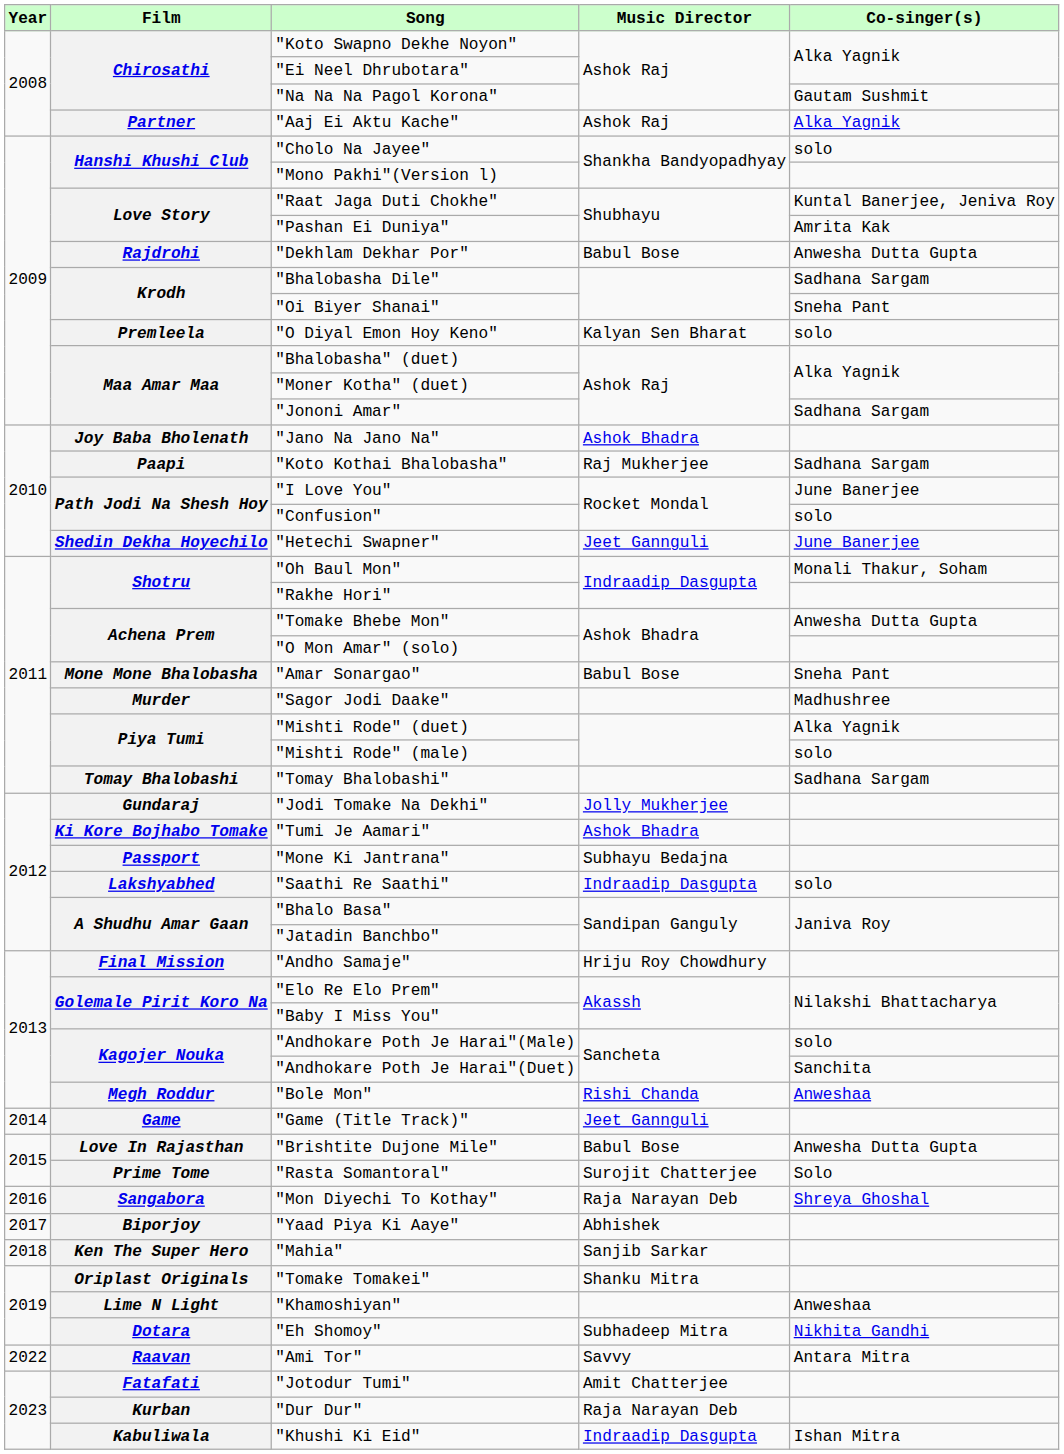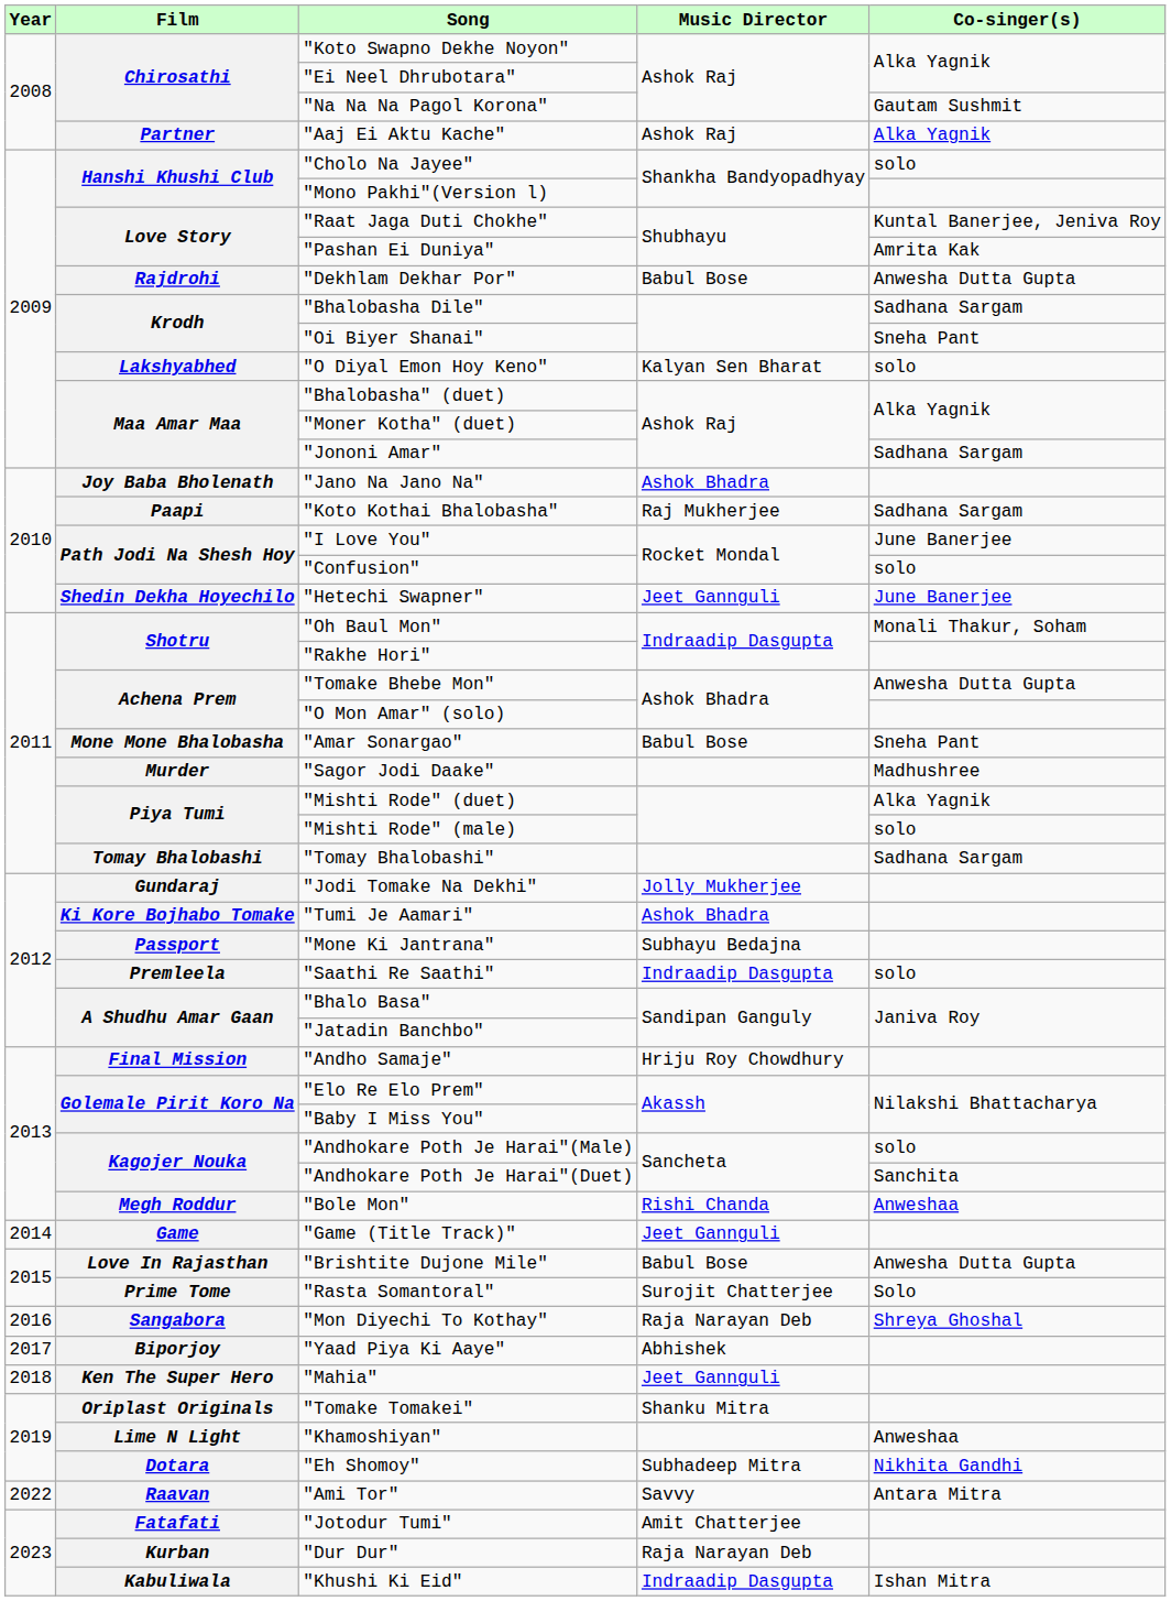 <table class="wikitable sortable">
 <tr>
 <th style="background:#cfc; text-align:center;"><strong>Year</strong></th>
 <th style="background:#cfc; text-align:center;"><strong>Film</strong></th>
 <th style="background:#cfc; text-align:center;"><strong>Song</strong></th>
 <th style="background:#cfc; text-align:center;"><strong>Music Director</strong></th>
 <th style="background:#cfc; text-align:center;"><strong>Co-singer(s)</strong></th>
 </tr>
 <tr>
 <td rowspan="4">2008</td>
 <th rowspan="3"><em><a href='#'>Chirosathi</a></em></th>
 <td>"Koto Swapno Dekhe Noyon"</td>
 <td rowspan="3">Ashok Raj</td>
 <td rowspan="2">Alka Yagnik</td>
 </tr>
 <tr>
 <td>"Ei Neel Dhrubotara"</td>
 </tr>
 <tr>
 <td>"Na Na Na Pagol Korona"</td>
 <td rowspan="1">Gautam Sushmit</td>
 </tr>
 <tr>
 <th><em><a href='#'>Partner</a></em></th>
 <td>"Aaj Ei Aktu Kache"</td>
 <td>Ashok Raj</td>
 <td><a href='#'>Alka Yagnik</a></td>
 </tr>
 <tr>
 <td rowspan="11">2009</td>
 <th rowspan="2"><em><a href='#'>Hanshi Khushi Club</a></em></th>
 <td>"Cholo Na Jayee"</td>
 <td rowspan="2">Shankha Bandyopadhyay</td>
 <td>solo</td>
 </tr>
 <tr>
 <td>"Mono Pakhi"(Version l)</td>
 <td></td>
 </tr>
 <tr>
 <th rowspan="2"><em>Love Story</em></th>
 <td>"Raat Jaga Duti Chokhe"</td>
 <td rowspan="2">Shubhayu</td>
 <td>Kuntal Banerjee, Jeniva Roy</td>
 </tr>
 <tr>
 <td>"Pashan Ei Duniya"</td>
 <td>Amrita Kak</td>
 </tr>
 <tr>
 <th><em><a href='#'>Rajdrohi</a></em></th>
 <td>"Dekhlam Dekhar Por"</td>
 <td>Babul Bose</td>
 <td>Anwesha Dutta Gupta</td>
 </tr>
 <tr>
 <th rowspan="2"><em>Krodh</em></th>
 <td>"Bhalobasha Dile"</td>
 <td rowspan="2"></td>
 <td>Sadhana Sargam</td>
 </tr>
 <tr>
 <td>"Oi Biyer Shanai"</td>
 <td>Sneha Pant</td>
 </tr>
 <tr>
-<th><em>Premleela</em></th>
+<th><em><a href='#'>Lakshyabhed</a></em></th>
 <td>"O Diyal Emon Hoy Keno"</td>
 <td>Kalyan Sen Bharat</td>
 <td>solo</td>
 </tr>
 <tr>
 <th rowspan="3"><em>Maa Amar Maa</em></th>
 <td>"Bhalobasha" (duet)</td>
 <td rowspan="3">Ashok Raj</td>
 <td rowspan="2">Alka Yagnik</td>
 </tr>
 <tr>
 <td>"Moner Kotha" (duet)</td>
 </tr>
 <tr>
 <td>"Jononi Amar"</td>
 <td>Sadhana Sargam</td>
 </tr>
 <tr>
 <td rowspan="5">2010</td>
 <th><em>Joy Baba Bholenath</em></th>
 <td>"Jano Na Jano Na"</td>
 <td><a href='#'>Ashok Bhadra</a></td>
 <td></td>
 </tr>
 <tr>
 <th><em>Paapi</em></th>
 <td>"Koto Kothai Bhalobasha"</td>
 <td>Raj Mukherjee</td>
 <td>Sadhana Sargam</td>
 </tr>
 <tr>
 <th rowspan="2"><em>Path Jodi Na Shesh Hoy</em></th>
 <td>"I Love You"</td>
 <td rowspan="2">Rocket Mondal</td>
 <td>June Banerjee</td>
 </tr>
 <tr>
 <td>"Confusion"</td>
 <td>solo</td>
 </tr>
 <tr>
 <th><em><a href='#'>Shedin Dekha Hoyechilo</a></em></th>
 <td>"Hetechi Swapner"</td>
 <td><a href='#'>Jeet Gannguli</a></td>
 <td><a href='#'>June Banerjee</a></td>
 </tr>
 <tr>
 <td rowspan="9">2011</td>
 <th rowspan="2"><em><a href='#'>Shotru</a></em></th>
 <td>"Oh Baul Mon"</td>
 <td rowspan="2"><a href='#'>Indraadip Dasgupta</a></td>
 <td>Monali Thakur, Soham</td>
 </tr>
 <tr>
 <td>"Rakhe Hori"</td>
 <td></td>
 </tr>
 <tr>
 <th rowspan="2"><em>Achena Prem</em></th>
 <td>"Tomake Bhebe Mon"</td>
 <td rowspan="2">Ashok Bhadra</td>
 <td>Anwesha Dutta Gupta</td>
 </tr>
 <tr>
 <td>"O Mon Amar" (solo)</td>
 <td></td>
 </tr>
 <tr>
 <th><em>Mone Mone Bhalobasha</em></th>
 <td>"Amar Sonargao"</td>
 <td>Babul Bose</td>
 <td>Sneha Pant</td>
 </tr>
 <tr>
 <th><em>Murder</em></th>
 <td>"Sagor Jodi Daake"</td>
 <td></td>
 <td>Madhushree</td>
 </tr>
 <tr>
 <th rowspan="2"><em>Piya Tumi</em></th>
 <td>"Mishti Rode" (duet)</td>
 <td rowspan="2"></td>
 <td>Alka Yagnik</td>
 </tr>
 <tr>
 <td>"Mishti Rode" (male)</td>
 <td>solo</td>
 </tr>
 <tr>
 <th><em>Tomay Bhalobashi</em></th>
 <td>"Tomay Bhalobashi"</td>
 <td></td>
 <td>Sadhana Sargam</td>
 </tr>
 <tr>
 <td rowspan="6">2012</td>
 <th><em>Gundaraj</em></th>
 <td>"Jodi Tomake Na Dekhi"</td>
 <td><a href='#'>Jolly Mukherjee</a></td>
 <td></td>
 </tr>
 <tr>
 <th><em><a href='#'>Ki Kore Bojhabo Tomake</a></em></th>
 <td>"Tumi Je Aamari"</td>
 <td><a href='#'>Ashok Bhadra</a></td>
 <td></td>
 </tr>
 <tr>
 <th><em><a href='#'>Passport</a></em></th>
 <td>"Mone Ki Jantrana"</td>
 <td>Subhayu Bedajna</td>
 <td></td>
 </tr>
 <tr>
-<th><em><a href='#'>Lakshyabhed</a></em></th>
+<th><em>Premleela</em></th>
 <td>"Saathi Re Saathi"</td>
 <td><a href='#'>Indraadip Dasgupta</a></td>
 <td>solo</td>
 </tr>
 <tr>
 <th rowspan="2"><em>A Shudhu Amar Gaan</em></th>
 <td>"Bhalo Basa"</td>
 <td rowspan="2">Sandipan Ganguly</td>
 <td rowspan="2">Janiva Roy</td>
 </tr>
 <tr>
 <td>"Jatadin Banchbo"</td>
 </tr>
 <tr>
 <td rowspan="6">2013</td>
 <th><a href='#'><em>Final Mission</em></a></th>
 <td>"Andho Samaje"</td>
 <td>Hriju Roy Chowdhury</td>
 <td></td>
 </tr>
 <tr>
 <th rowspan="2"><em><a href='#'>Golemale Pirit Koro Na</a></em></th>
 <td>"Elo Re Elo Prem"</td>
 <td rowspan="2"><a href='#'>Akassh</a></td>
 <td rowspan="2">Nilakshi Bhattacharya</td>
 </tr>
 <tr>
 <td>"Baby I Miss You"</td>
 </tr>
 <tr>
 <th rowspan="2"><em><a href='#'>Kagojer Nouka</a></em></th>
 <td>"Andhokare Poth Je Harai"(Male)</td>
 <td rowspan="2">Sancheta</td>
 <td>solo</td>
 </tr>
 <tr>
 <td>"Andhokare Poth Je Harai"(Duet)</td>
 <td>Sanchita</td>
 </tr>
 <tr>
 <th><em><a href='#'>Megh Roddur</a></em></th>
 <td>"Bole Mon"</td>
 <td><a href='#'>Rishi Chanda</a></td>
 <td><a href='#'>Anweshaa</a></td>
 </tr>
 <tr>
 <td>2014</td>
 <th><em><a href='#'>Game</a></em></th>
 <td>"Game (Title Track)"</td>
 <td><a href='#'>Jeet Gannguli</a></td>
 <td></td>
 </tr>
 <tr>
 <td rowspan="2">2015</td>
 <th><em>Love In Rajasthan</em></th>
 <td>"Brishtite Dujone Mile"</td>
 <td>Babul Bose</td>
 <td>Anwesha Dutta Gupta</td>
 </tr>
 <tr>
 <th><em>Prime Tome</em></th>
 <td>"Rasta Somantoral"</td>
 <td>Surojit Chatterjee</td>
 <td>Solo</td>
 </tr>
 <tr>
 <td>2016</td>
 <th><em><a href='#'>Sangabora</a></em></th>
 <td>"Mon Diyechi To Kothay"</td>
 <td>Raja Narayan Deb</td>
 <td><a href='#'>Shreya Ghoshal</a></td>
 </tr>
 <tr>
 <td>2017</td>
 <th><em>Biporjoy</em></th>
 <td>"Yaad Piya Ki Aaye"</td>
 <td>Abhishek</td>
 <td></td>
 </tr>
 <tr>
 <td>2018</td>
 <th><em>Ken The Super Hero</em></th>
 <td>"Mahia"</td>
-<td>Sanjib Sarkar</td>
+<td><a href='#'>Jeet Gannguli</a></td>
 <td></td>
 </tr>
 <tr>
 <td rowspan="3">2019</td>
 <th><em>Oriplast Originals</em></th>
 <td>"Tomake Tomakei"</td>
 <td>Shanku Mitra</td>
 <td></td>
 </tr>
 <tr>
 <th><em>Lime N Light</em></th>
 <td>"Khamoshiyan"</td>
 <td></td>
 <td>Anweshaa</td>
 </tr>
 <tr>
 <th><a href='#'><em>Dotara</em></a></th>
 <td>"Eh Shomoy"</td>
 <td>Subhadeep Mitra</td>
 <td><a href='#'>Nikhita Gandhi</a></td>
 </tr>
 <tr>
 <td rowspan="1">2022</td>
 <th><em><a href='#'>Raavan</a></em></th>
 <td>"Ami Tor"</td>
 <td>Savvy</td>
 <td>Antara Mitra</td>
 </tr>
 <tr>
 <td rowspan="3">2023</td>
 <th><em><a href='#'>Fatafati</a></em></th>
 <td>"Jotodur Tumi"</td>
 <td>Amit Chatterjee</td>
 <td></td>
 </tr>
 <tr>
 <th><em>Kurban</em></th>
 <td>"Dur Dur"</td>
 <td>Raja Narayan Deb</td>
 <td></td>
 </tr>
 <tr>
 <th><em>Kabuliwala</em></th>
 <td>"Khushi Ki Eid"</td>
 <td><a href='#'>Indraadip Dasgupta</a></td>
 <td>Ishan Mitra</td>
 </tr>
 </table>
